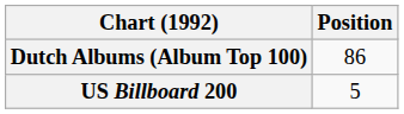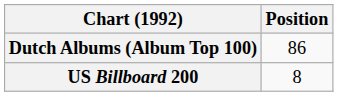 <table class="wikitable sortable plainrowheaders">
 <tr>
 <th>Chart (1992)</th>
 <th>Position</th>
 </tr>
 <tr>
 <th scope="row">Dutch Albums (Album Top 100)</th>
 <td align="center">86</td>
 </tr>
 <tr>
 <th scope="row">US <em>Billboard</em> 200</th>
-<td align="center">5</td>
+<td align="center">8</td>
 </tr>
 </table>
